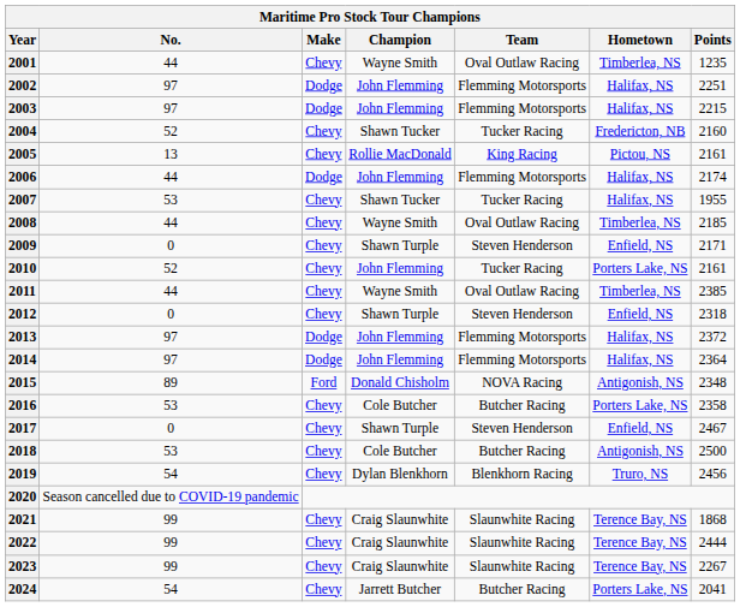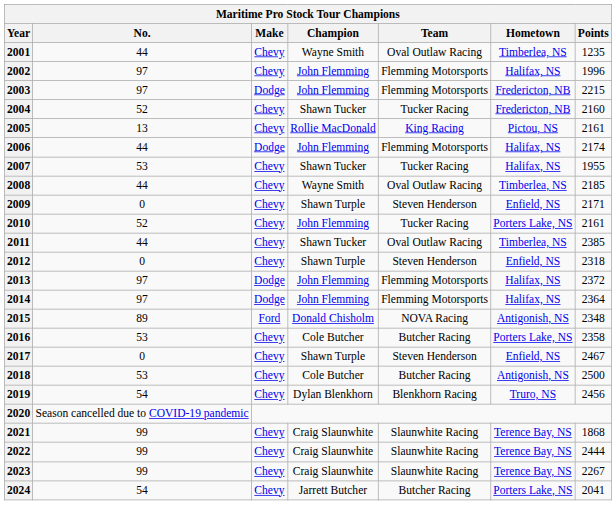 <table class="wikitable" style="text-align:center; font-size: 95%;">
 <tr>
 <th colspan=45><strong>Maritime Pro Stock Tour</strong> Champions</th>
 </tr>
 <tr>
 <th>Year</th>
 <th>No.</th>
 <th>Make</th>
 <th>Champion</th>
 <th>Team</th>
 <th>Hometown</th>
 <th>Points</th>
 </tr>
 <tr>
 <th>2001</th>
 <td>44</td>
 <td><a href='#'>Chevy</a></td>
 <td>Wayne Smith</td>
 <td>Oval Outlaw Racing</td>
 <td><a href='#'>Timberlea, NS</a></td>
 <td>1235</td>
 </tr>
 <tr>
 <th>2002</th>
 <td>97</td>
-<td><a href='#'>Dodge</a></td>
+<td><a href='#'>Chevy</a></td>
 <td><a href='#'>John Flemming</a></td>
 <td>Flemming Motorsports</td>
 <td><a href='#'>Halifax, NS</a></td>
-<td>2251</td>
+<td>1996</td>
 </tr>
 <tr>
 <th>2003</th>
 <td>97</td>
 <td><a href='#'>Dodge</a></td>
 <td><a href='#'>John Flemming</a></td>
 <td>Flemming Motorsports</td>
-<td><a href='#'>Halifax, NS</a></td>
+<td><a href='#'>Fredericton, NB</a></td>
 <td>2215</td>
 </tr>
 <tr>
 <th>2004</th>
 <td>52</td>
 <td><a href='#'>Chevy</a></td>
 <td>Shawn Tucker</td>
 <td>Tucker Racing</td>
 <td><a href='#'>Fredericton, NB</a></td>
 <td>2160</td>
 </tr>
 <tr>
 <th>2005</th>
 <td>13</td>
 <td><a href='#'>Chevy</a></td>
 <td><a href='#'>Rollie MacDonald</a></td>
 <td><a href='#'>King Racing</a></td>
 <td><a href='#'>Pictou, NS</a></td>
 <td>2161</td>
 </tr>
 <tr>
 <th>2006</th>
 <td>44</td>
 <td><a href='#'>Dodge</a></td>
 <td><a href='#'>John Flemming</a></td>
 <td>Flemming Motorsports</td>
 <td><a href='#'>Halifax, NS</a></td>
 <td>2174</td>
 </tr>
 <tr>
 <th>2007</th>
 <td>53</td>
 <td><a href='#'>Chevy</a></td>
 <td>Shawn Tucker</td>
 <td>Tucker Racing</td>
 <td><a href='#'>Halifax, NS</a></td>
 <td>1955</td>
 </tr>
 <tr>
 <th>2008</th>
 <td>44</td>
 <td><a href='#'>Chevy</a></td>
 <td>Wayne Smith</td>
 <td>Oval Outlaw Racing</td>
 <td><a href='#'>Timberlea, NS</a></td>
 <td>2185</td>
 </tr>
 <tr>
 <th>2009</th>
 <td>0</td>
 <td><a href='#'>Chevy</a></td>
 <td>Shawn Turple</td>
 <td>Steven Henderson</td>
 <td><a href='#'>Enfield, NS</a></td>
 <td>2171</td>
 </tr>
 <tr>
 <th>2010</th>
 <td>52</td>
 <td><a href='#'>Chevy</a></td>
 <td><a href='#'>John Flemming</a></td>
 <td>Tucker Racing</td>
 <td><a href='#'>Porters Lake, NS</a></td>
 <td>2161</td>
 </tr>
 <tr>
 <th>2011</th>
 <td>44</td>
 <td><a href='#'>Chevy</a></td>
-<td>Wayne Smith</td>
+<td>Shawn Tucker</td>
 <td>Oval Outlaw Racing</td>
 <td><a href='#'>Timberlea, NS</a></td>
 <td>2385</td>
 </tr>
 <tr>
 <th>2012</th>
 <td>0</td>
 <td><a href='#'>Chevy</a></td>
 <td>Shawn Turple</td>
 <td>Steven Henderson</td>
 <td><a href='#'>Enfield, NS</a></td>
 <td>2318</td>
 </tr>
 <tr>
 <th>2013</th>
 <td>97</td>
 <td><a href='#'>Dodge</a></td>
 <td><a href='#'>John Flemming</a></td>
 <td>Flemming Motorsports</td>
 <td><a href='#'>Halifax, NS</a></td>
 <td>2372</td>
 </tr>
 <tr>
 <th>2014</th>
 <td>97</td>
 <td><a href='#'>Dodge</a></td>
 <td><a href='#'>John Flemming</a></td>
 <td>Flemming Motorsports</td>
 <td><a href='#'>Halifax, NS</a></td>
 <td>2364</td>
 </tr>
 <tr>
 <th>2015</th>
 <td>89</td>
 <td><a href='#'>Ford</a></td>
 <td><a href='#'>Donald Chisholm</a></td>
 <td>NOVA Racing</td>
 <td><a href='#'>Antigonish, NS</a></td>
 <td>2348</td>
 </tr>
 <tr>
 <th>2016</th>
 <td>53</td>
 <td><a href='#'>Chevy</a></td>
 <td>Cole Butcher</td>
 <td>Butcher Racing</td>
 <td><a href='#'>Porters Lake, NS</a></td>
 <td>2358</td>
 </tr>
 <tr>
 <th>2017</th>
 <td>0</td>
 <td><a href='#'>Chevy</a></td>
 <td>Shawn Turple</td>
 <td>Steven Henderson</td>
 <td><a href='#'>Enfield, NS</a></td>
 <td>2467</td>
 </tr>
 <tr>
 <th>2018</th>
 <td>53</td>
 <td><a href='#'>Chevy</a></td>
 <td>Cole Butcher</td>
 <td>Butcher Racing</td>
 <td><a href='#'>Antigonish, NS</a></td>
 <td>2500</td>
 </tr>
 <tr>
 <th>2019</th>
 <td>54</td>
 <td><a href='#'>Chevy</a></td>
 <td>Dylan Blenkhorn</td>
 <td>Blenkhorn Racing</td>
 <td><a href='#'>Truro, NS</a></td>
 <td>2456</td>
 </tr>
 <tr>
 <th>2020</th>
 <td>Season cancelled due to <a href='#'>COVID-19 pandemic</a></td>
 </tr>
 <tr>
 <th>2021</th>
 <td>99</td>
 <td><a href='#'>Chevy</a></td>
 <td>Craig Slaunwhite</td>
 <td>Slaunwhite Racing</td>
 <td><a href='#'>Terence Bay, NS</a></td>
 <td>1868</td>
 </tr>
 <tr>
 <th>2022</th>
 <td>99</td>
 <td><a href='#'>Chevy</a></td>
 <td>Craig Slaunwhite</td>
 <td>Slaunwhite Racing</td>
 <td><a href='#'>Terence Bay, NS</a></td>
 <td>2444</td>
 </tr>
 <tr>
 <th>2023</th>
 <td>99</td>
 <td><a href='#'>Chevy</a></td>
 <td>Craig Slaunwhite</td>
 <td>Slaunwhite Racing</td>
 <td><a href='#'>Terence Bay, NS</a></td>
 <td>2267</td>
 </tr>
 <tr>
 <th>2024</th>
 <td>54</td>
 <td><a href='#'>Chevy</a></td>
 <td>Jarrett Butcher</td>
 <td>Butcher Racing</td>
 <td><a href='#'>Porters Lake, NS</a></td>
 <td>2041</td>
 </tr>
 </table>
